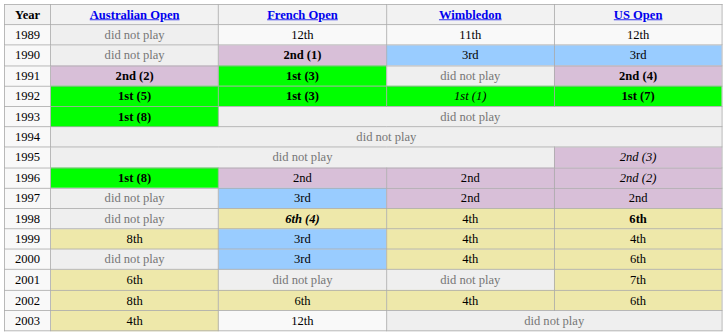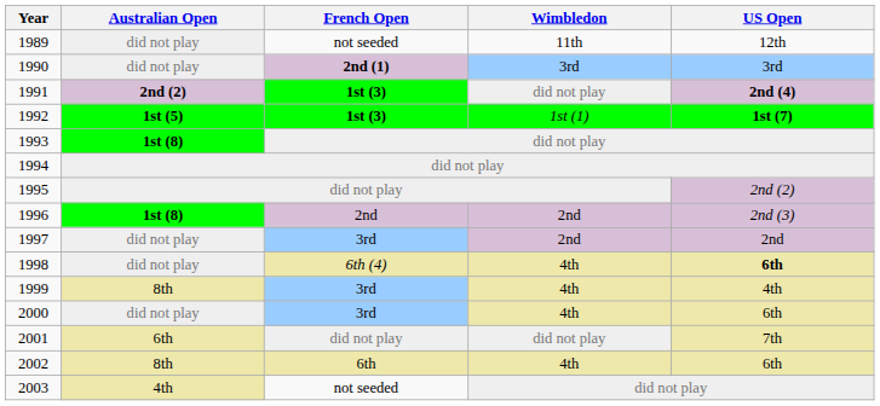 <table class=wikitable style=font-size:97%;text-align:center>
 <tr>
 <th width=50>Year</th>
 <th width=200><a href='#'>Australian Open</a></th>
 <th width=200><a href='#'>French Open</a></th>
 <th width=200><a href='#'>Wimbledon</a></th>
 <th width=200><a href='#'>US Open</a></th>
 </tr>
 <tr>
 <td>1989</td>
 <td style="color:#767676; background:#efefef">did not play</td>
-<td>12th</td>
+<td>not seeded</td>
 <td>11th</td>
 <td>12th</td>
 </tr>
 <tr>
 <td>1990</td>
 <td style="color:#767676; background:#efefef">did not play</td>
 <td bgcolor=thistle><strong>2nd (1)</strong></td>
 <td bgcolor=#99ccff>3rd</td>
 <td bgcolor=#99ccff>3rd</td>
 </tr>
 <tr>
 <td>1991</td>
 <td bgcolor=thistle><strong>2nd (2)</strong></td>
 <td bgcolor=lime><strong>1st (3)</strong></td>
 <td style="color:#767676; background:#efefef">did not play</td>
 <td bgcolor=thistle><strong>2nd (4)</strong></td>
 </tr>
 <tr>
 <td>1992</td>
 <td bgcolor=lime><strong>1st (5)</strong></td>
 <td bgcolor=lime><strong>1st (3)</strong></td>
 <td bgcolor=lime><em>1st (1)</em></td>
 <td bgcolor=lime><strong>1st (7)</strong></td>
 </tr>
 <tr>
 <td>1993</td>
 <td bgcolor=lime><strong>1st (8)</strong></td>
 <td colspan=3 style="color:#767676; background:#efefef">did not play</td>
 </tr>
 <tr>
 <td>1994</td>
 <td colspan=4 style="color:#767676; background:#efefef">did not play</td>
 </tr>
 <tr>
 <td>1995</td>
 <td colspan=3 style="color:#767676; background:#efefef">did not play</td>
-<td bgcolor=thistle><em>2nd (3)</em></td>
+<td bgcolor=thistle><em>2nd (2)</em></td>
 </tr>
 <tr>
 <td>1996</td>
 <td bgcolor=lime><strong>1st (8)</strong></td>
 <td bgcolor=thistle>2nd</td>
 <td bgcolor=thistle>2nd</td>
-<td bgcolor=thistle><em>2nd (2)</em></td>
+<td bgcolor=thistle><em>2nd (3)</em></td>
 </tr>
 <tr>
 <td>1997</td>
 <td style="color:#767676; background:#efefef">did not play</td>
 <td bgcolor=#99ccff>3rd</td>
 <td bgcolor=thistle>2nd</td>
 <td bgcolor=thistle>2nd</td>
 </tr>
 <tr>
 <td>1998</td>
 <td style="color:#767676; background:#efefef">did not play</td>
-<td bgcolor=#EEE8AA><strong><em>6th (4)</em></strong></td>
+<td bgcolor=#EEE8AA><em>6th (4)</em></td>
 <td bgcolor=#EEE8AA>4th</td>
 <td bgcolor=#EEE8AA><strong>6th</strong></td>
 </tr>
 <tr>
 <td>1999</td>
 <td bgcolor=#EEE8AA>8th</td>
 <td bgcolor=#99ccff>3rd</td>
 <td bgcolor=#EEE8AA>4th</td>
 <td bgcolor=#EEE8AA>4th</td>
 </tr>
 <tr>
 <td>2000</td>
 <td style="color:#767676; background:#efefef">did not play</td>
 <td bgcolor=#99ccff>3rd</td>
 <td bgcolor=#EEE8AA>4th</td>
 <td bgcolor=#EEE8AA>6th</td>
 </tr>
 <tr>
 <td>2001</td>
 <td bgcolor=#EEE8AA>6th</td>
 <td style="color:#767676; background:#efefef">did not play</td>
 <td style="color:#767676; background:#efefef">did not play</td>
 <td bgcolor=#EEE8AA>7th</td>
 </tr>
 <tr>
 <td>2002</td>
 <td bgcolor=#EEE8AA>8th</td>
 <td bgcolor=#EEE8AA>6th</td>
 <td bgcolor=#EEE8AA>4th</td>
 <td bgcolor=#EEE8AA>6th</td>
 </tr>
 <tr>
 <td>2003</td>
 <td bgcolor=#EEE8AA>4th</td>
-<td>12th</td>
+<td>not seeded</td>
 <td colspan=2 style="color:#767676; background:#efefef">did not play</td>
 </tr>
 </table>
